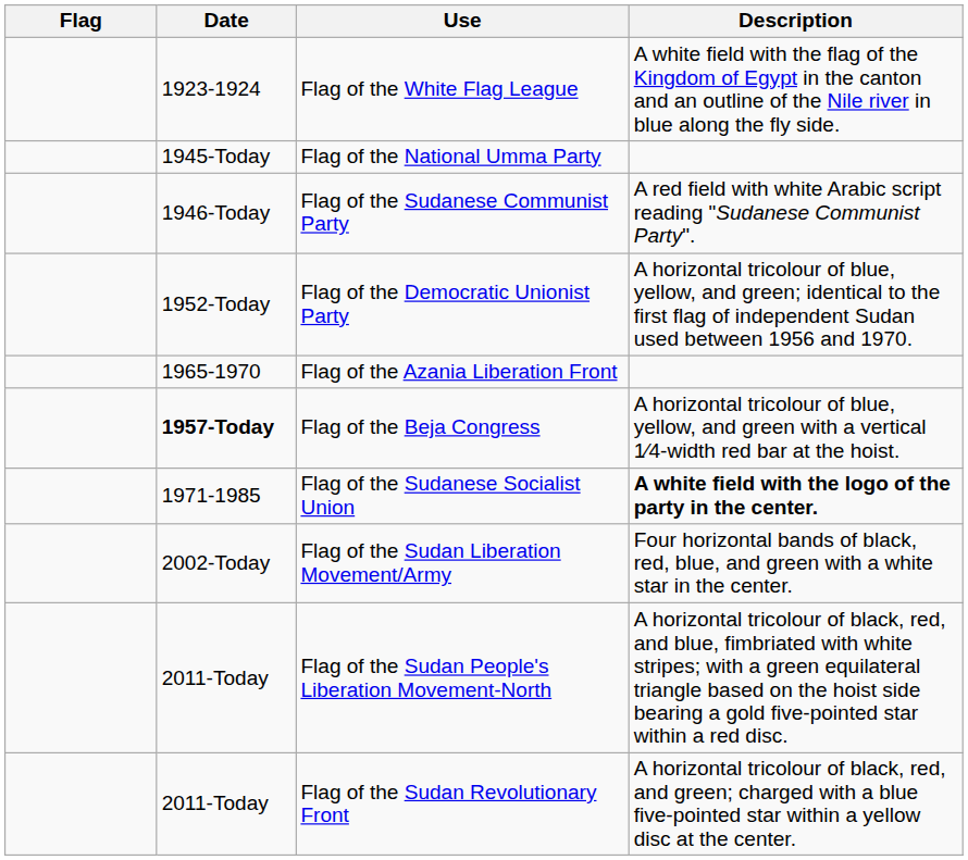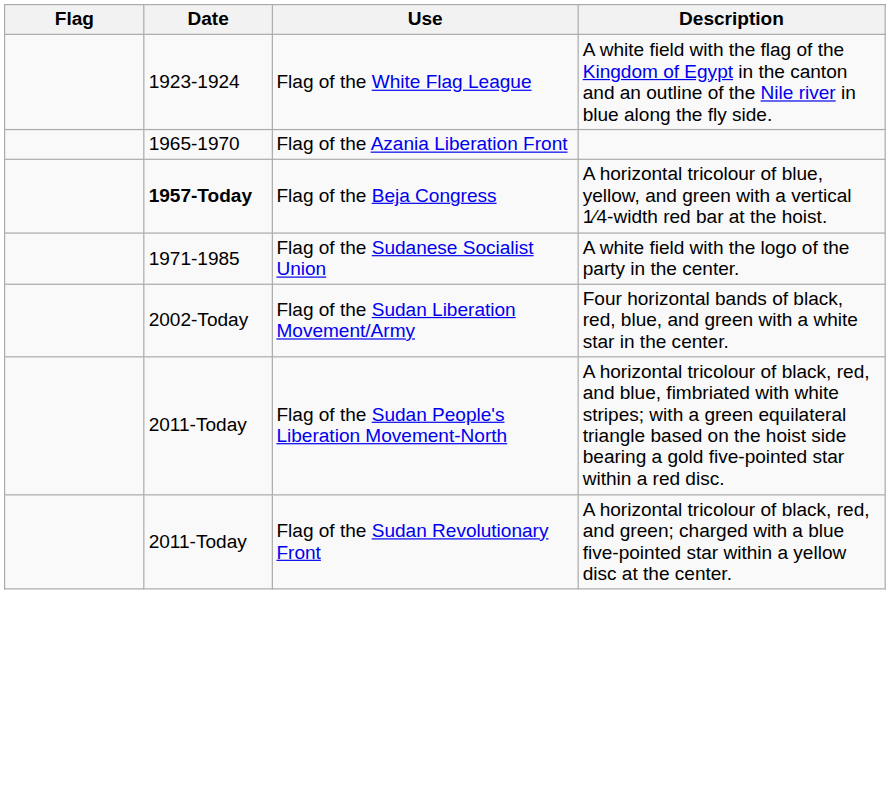 <table class="wikitable">
 <tr>
 <th style="width:110px;">Flag</th>
 <th style="width:100px;">Date</th>
 <th style="width:250px;">Use</th>
 <th style="width:250px;">Description</th>
 </tr>
 <tr>
 <td></td>
 <td>1923-1924</td>
 <td>Flag of the <a href='#'>White Flag League</a></td>
 <td>A white field with the flag of the <a href='#'>Kingdom of Egypt</a> in the canton and an outline of the <a href='#'>Nile river</a> in blue along the fly side.</td>
-</tr>
-<tr>
-<td></td>
-<td>1945-Today</td>
-<td>Flag of the <a href='#'>National Umma Party</a></td>
-<td></td>
-</tr>
-<tr>
-<td></td>
-<td>1946-Today</td>
-<td>Flag of the <a href='#'>Sudanese Communist Party</a></td>
-<td>A red field with white Arabic script reading "<em>Sudanese Communist Party</em>".</td>
-</tr>
-<tr>
-<td></td>
-<td>1952-Today</td>
-<td>Flag of the <a href='#'>Democratic Unionist Party</a></td>
-<td>A horizontal tricolour of blue, yellow, and green; identical to the first flag of independent Sudan used between 1956 and 1970.</td>
 </tr>
 <tr>
 <td></td>
 <td>1965-1970</td>
 <td>Flag of the <a href='#'>Azania Liberation Front</a></td>
 <td></td>
 </tr>
 <tr>
 <td></td>
 <td><strong>1957-Today</strong></td>
 <td>Flag of the <a href='#'>Beja Congress</a></td>
 <td>A horizontal tricolour of blue, yellow, and green with a vertical 1⁄4-width red bar at the hoist.</td>
 </tr>
 <tr>
 <td></td>
 <td>1971-1985</td>
 <td>Flag of the <a href='#'>Sudanese Socialist Union</a></td>
-<td><strong>A white field with the logo of the party in the center.</strong></td>
+<td>A white field with the logo of the party in the center.</td>
 </tr>
 <tr>
 <td></td>
 <td>2002-Today</td>
 <td>Flag of the <a href='#'>Sudan Liberation Movement/Army</a></td>
 <td>Four horizontal bands of black, red, blue, and green with a white star in the center.</td>
 </tr>
 <tr>
 <td></td>
 <td>2011-Today</td>
 <td>Flag of the <a href='#'>Sudan People's Liberation Movement-North</a></td>
 <td>A horizontal tricolour of black, red, and blue, fimbriated with white stripes; with a green equilateral triangle based on the hoist side bearing a gold five-pointed star within a red disc.</td>
 </tr>
 <tr>
 <td></td>
 <td>2011-Today</td>
 <td>Flag of the <a href='#'>Sudan Revolutionary Front</a></td>
 <td>A horizontal tricolour of black, red, and green; charged with a blue five-pointed star within a yellow disc at the center.</td>
 </tr>
 </table>
